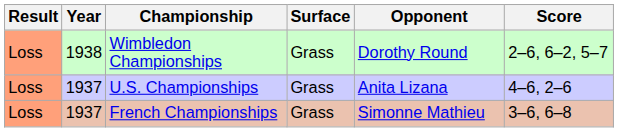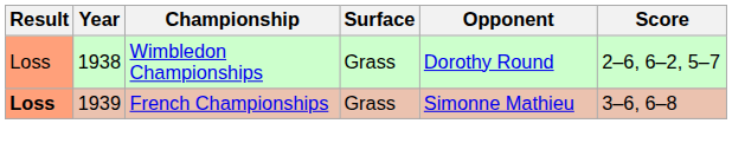 <table class='sortable wikitable'>
 <tr>
 <th style="width:40px">Result</th>
 <th style="width:35px">Year</th>
 <th style="width:170px">Championship</th>
 <th style="width:50px">Surface</th>
 <th style="width:140px">Opponent</th>
 <th style="width:100px" class="unsortable">Score</th>
 </tr>
 <tr style="background:#cfc;">
 <td style="background:#ffa07a;">Loss</td>
 <td>1938</td>
 <td><a href='#'>Wimbledon Championships</a></td>
 <td>Grass</td>
 <td> <a href='#'>Dorothy Round</a></td>
 <td>2–6, 6–2, 5–7</td>
 </tr>
-<tr style="background:#ccf;">
-<td style="background:#ffa07a;">Loss</td>
-<td>1937</td>
-<td><a href='#'>U.S. Championships</a></td>
-<td>Grass</td>
-<td> <a href='#'>Anita Lizana</a></td>
-<td>4–6, 2–6</td>
-</tr>
 <tr style="background:#ebc2af;">
-<td style="background:#ffa07a;">Loss</td>
-<td>1937</td>
+<td style="background:#ffa07a;"><strong>Loss</strong></td>
+<td>1939</td>
 <td><a href='#'>French Championships</a></td>
 <td>Grass</td>
 <td> <a href='#'>Simonne Mathieu</a></td>
 <td>3–6, 6–8</td>
 </tr>
 </table>
